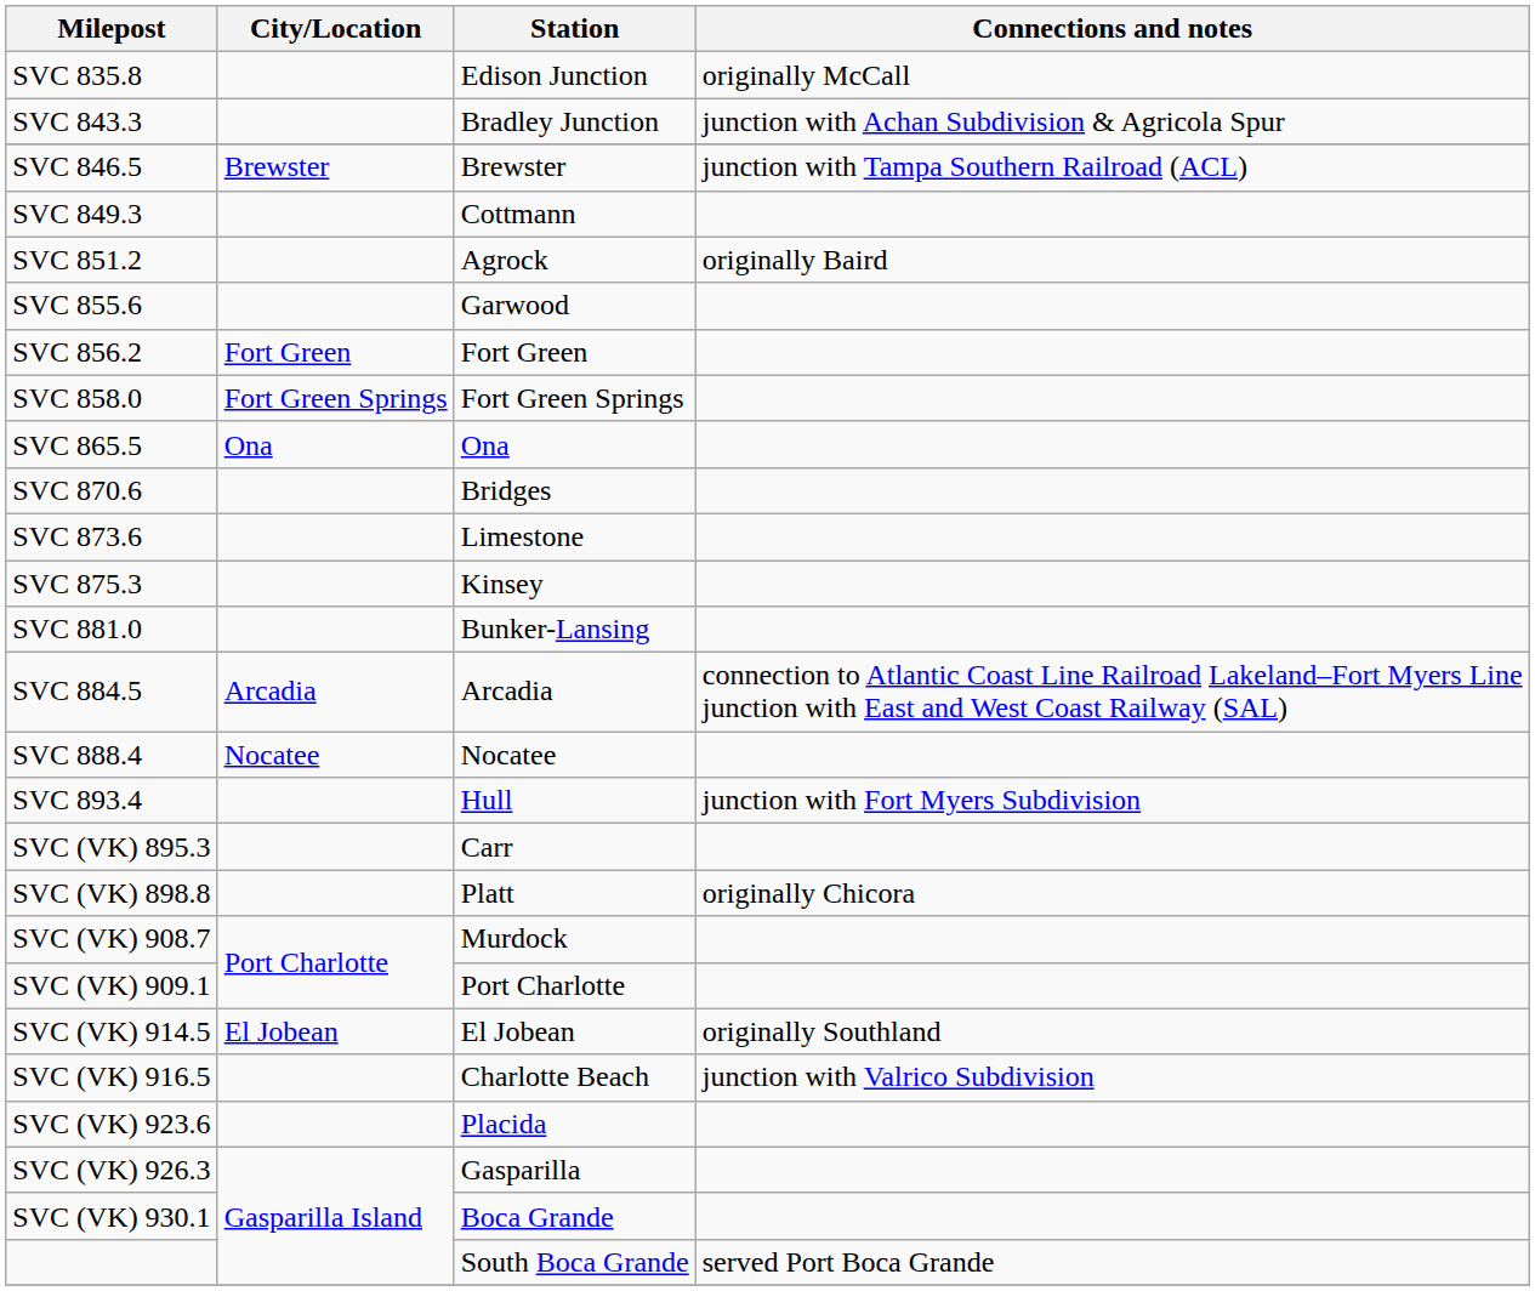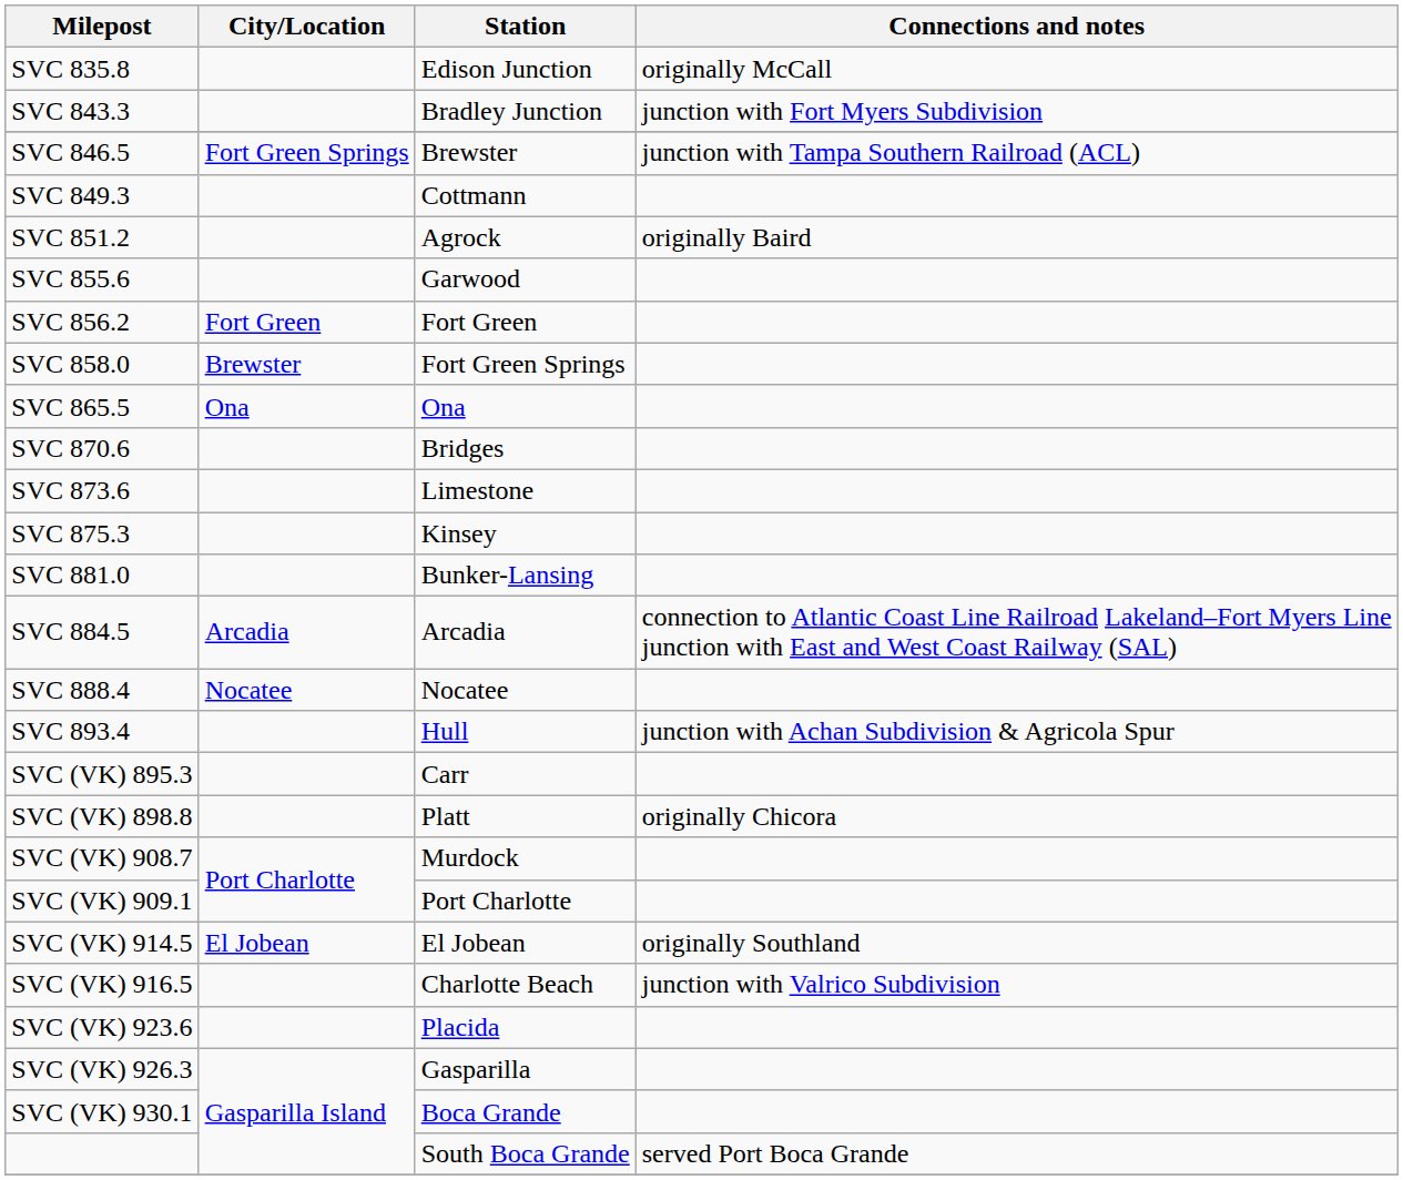 <table class="wikitable">
 <tr>
 <th>Milepost</th>
 <th>City/Location</th>
 <th>Station</th>
 <th>Connections and notes</th>
 </tr>
 <tr>
 <td>SVC 835.8</td>
 <td></td>
 <td>Edison Junction</td>
 <td>originally McCall</td>
 </tr>
 <tr>
 <td>SVC 843.3</td>
 <td></td>
 <td>Bradley Junction</td>
-<td>junction with <a href='#'>Achan Subdivision</a> & Agricola Spur</td>
+<td>junction with <a href='#'>Fort Myers Subdivision</a></td>
 </tr>
 <tr>
 </tr>
 <tr>
 <td>SVC 846.5</td>
-<td><a href='#'>Brewster</a></td>
+<td><a href='#'>Fort Green Springs</a></td>
 <td>Brewster</td>
 <td>junction with <a href='#'>Tampa Southern Railroad</a> (<a href='#'>ACL</a>)</td>
 </tr>
 <tr>
 <td>SVC 849.3</td>
 <td></td>
 <td>Cottmann</td>
 <td></td>
 </tr>
 <tr>
 <td>SVC 851.2</td>
 <td></td>
 <td>Agrock</td>
 <td>originally Baird</td>
 </tr>
 <tr>
 <td>SVC 855.6</td>
 <td></td>
 <td>Garwood</td>
 <td></td>
 </tr>
 <tr>
 <td>SVC 856.2</td>
 <td><a href='#'>Fort Green</a></td>
 <td>Fort Green</td>
 <td></td>
 </tr>
 <tr>
 <td>SVC 858.0</td>
-<td><a href='#'>Fort Green Springs</a></td>
+<td><a href='#'>Brewster</a></td>
 <td>Fort Green Springs</td>
 <td></td>
 </tr>
 <tr>
 <td>SVC 865.5</td>
 <td><a href='#'>Ona</a></td>
 <td><a href='#'>Ona</a></td>
 <td></td>
 </tr>
 <tr>
 <td>SVC 870.6</td>
 <td></td>
 <td>Bridges</td>
 <td></td>
 </tr>
 <tr>
 <td>SVC 873.6</td>
 <td></td>
 <td>Limestone</td>
 <td></td>
 </tr>
 <tr>
 <td>SVC 875.3</td>
 <td></td>
 <td>Kinsey</td>
 <td></td>
 </tr>
 <tr>
 <td>SVC 881.0</td>
 <td></td>
 <td>Bunker-<a href='#'>Lansing</a></td>
 <td></td>
 </tr>
 <tr>
 <td>SVC 884.5</td>
 <td><a href='#'>Arcadia</a></td>
 <td>Arcadia</td>
 <td>connection to <a href='#'>Atlantic Coast Line Railroad</a> <a href='#'>Lakeland–Fort Myers Line</a><br>junction with <a href='#'>East and West Coast Railway</a> (<a href='#'>SAL</a>)</td>
 </tr>
 <tr>
 <td>SVC 888.4</td>
 <td><a href='#'>Nocatee</a></td>
 <td>Nocatee</td>
 <td></td>
 </tr>
 <tr>
 <td>SVC 893.4</td>
 <td></td>
 <td><a href='#'>Hull</a></td>
-<td>junction with <a href='#'>Fort Myers Subdivision</a></td>
+<td>junction with <a href='#'>Achan Subdivision</a> & Agricola Spur</td>
 </tr>
 <tr>
 <td>SVC (VK) 895.3</td>
 <td></td>
 <td>Carr</td>
 <td></td>
 </tr>
 <tr>
 <td>SVC (VK) 898.8</td>
 <td></td>
 <td>Platt</td>
 <td>originally Chicora</td>
 </tr>
 <tr>
 <td>SVC (VK) 908.7</td>
 <td ! rowspan="2"><a href='#'>Port Charlotte</a></td>
 <td>Murdock</td>
 <td></td>
 </tr>
 <tr>
 <td>SVC (VK) 909.1</td>
 <td>Port Charlotte</td>
 <td></td>
 </tr>
 <tr>
 <td>SVC (VK) 914.5</td>
 <td><a href='#'>El Jobean</a></td>
 <td>El Jobean</td>
 <td>originally Southland</td>
 </tr>
 <tr>
 <td>SVC (VK) 916.5</td>
 <td></td>
 <td>Charlotte Beach</td>
 <td>junction with <a href='#'>Valrico Subdivision</a></td>
 </tr>
 <tr>
 <td>SVC (VK) 923.6</td>
 <td></td>
 <td><a href='#'>Placida</a></td>
 <td></td>
 </tr>
 <tr>
 <td>SVC (VK) 926.3</td>
 <td ! rowspan="3"><a href='#'>Gasparilla Island</a></td>
 <td>Gasparilla</td>
 <td></td>
 </tr>
 <tr>
 <td>SVC (VK) 930.1</td>
 <td><a href='#'>Boca Grande</a></td>
 <td></td>
 </tr>
 <tr>
 <td></td>
 <td>South <a href='#'>Boca Grande</a></td>
 <td>served Port Boca Grande</td>
 </tr>
 <tr>
 </tr>
 </table>
